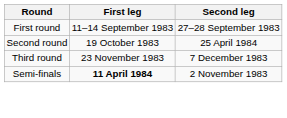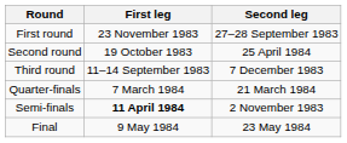 <table class="wikitable" style="text-align:center">
 <tr>
 <th>Round</th>
 <th>First leg</th>
 <th>Second leg</th>
 </tr>
 <tr>
 <td>First round</td>
-<td>11–14 September 1983</td>
+<td>23 November 1983</td>
 <td>27–28 September 1983</td>
 </tr>
 <tr>
 <td>Second round</td>
 <td>19 October 1983</td>
 <td>25 April 1984</td>
 </tr>
 <tr>
 <td>Third round</td>
-<td>23 November 1983</td>
+<td>11–14 September 1983</td>
 <td>7 December 1983</td>
+</tr>
+<tr>
+<td>Quarter-finals</td>
+<td>7 March 1984</td>
+<td>21 March 1984</td>
 </tr>
 <tr>
 <td>Semi-finals</td>
 <td><strong>11 April 1984</strong></td>
 <td>2 November 1983</td>
 </tr>
+<tr>
+<td>Final</td>
+<td>9 May 1984</td>
+<td>23 May 1984</td>
+</tr>
 </table>
